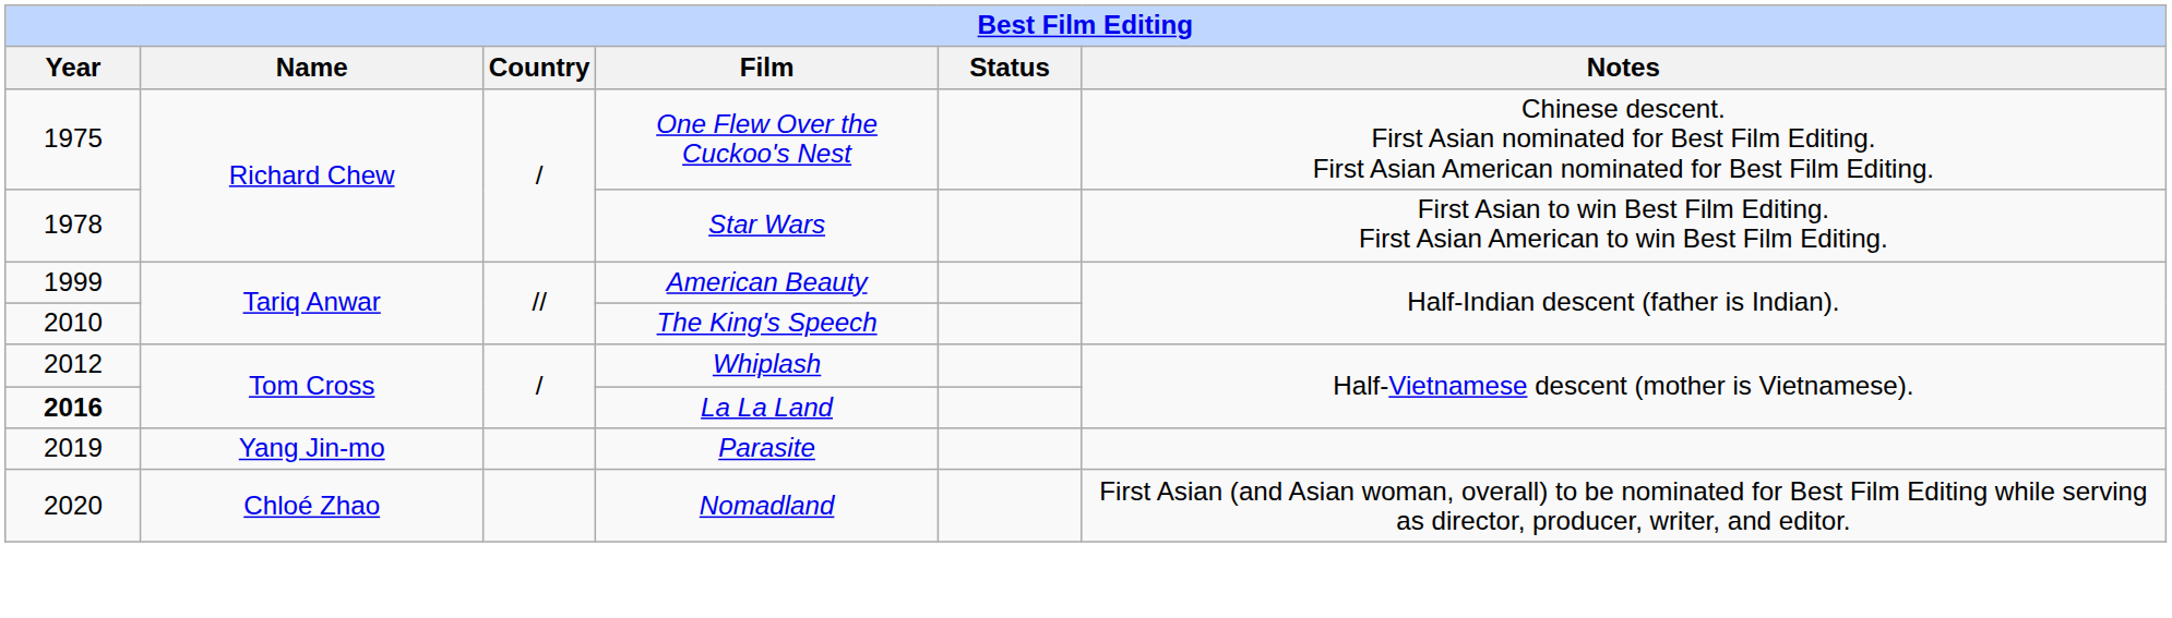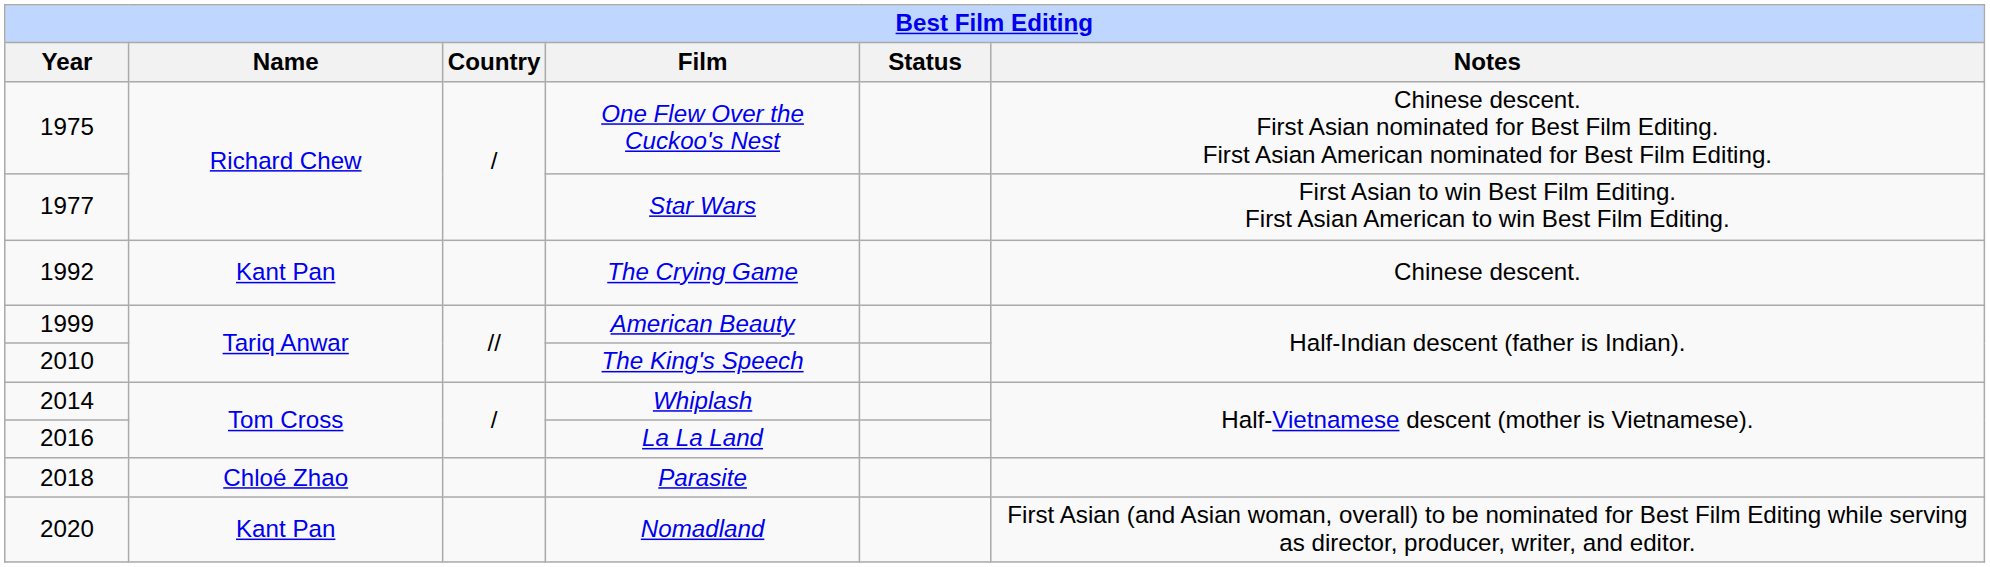 <table class="wikitable" style="text-align: center">
 <tr style="background:#bfd7ff;">
 <td colspan="6" style="text-align:center;"><strong><a href='#'>Best Film Editing</a></strong></td>
 </tr>
 <tr style="background:#ebf5ff;">
 <th style="width:075px;">Year</th>
 <th style="width:200px;">Name</th>
 <th style="width:050px;">Country</th>
 <th style="width:200px;">Film</th>
 <th style="width:080px;">Status</th>
 <th style="width:650px;">Notes</th>
 </tr>
 <tr>
 <td>1975</td>
 <td rowspan=2><a href='#'>Richard Chew</a></td>
 <td rowspan=2>/</td>
 <td><em><a href='#'>One Flew Over the Cuckoo's Nest</a></em></td>
 <td></td>
 <td>Chinese descent.<br>First Asian nominated for Best Film Editing.<br>First Asian American nominated for Best Film Editing.<br></td>
 </tr>
 <tr>
-<td>1978</td>
+<td>1977</td>
 <td><em><a href='#'>Star Wars</a></em></td>
 <td></td>
 <td>First Asian to win Best Film Editing.<br>First Asian American to win Best Film Editing.<br></td>
+</tr>
+<tr>
+<td>1992</td>
+<td><a href='#'>Kant Pan</a></td>
+<td><br><br></td>
+<td><em><a href='#'>The Crying Game</a></em></td>
+<td></td>
+<td>Chinese descent.</td>
 </tr>
 <tr>
 <td>1999</td>
 <td rowspan=2><a href='#'>Tariq Anwar</a></td>
 <td rowspan=2>//</td>
 <td><em><a href='#'>American Beauty</a></em></td>
 <td></td>
 <td rowspan=2>Half-Indian descent (father is Indian).</td>
 </tr>
 <tr>
 <td>2010</td>
 <td><em><a href='#'>The King's Speech</a></em></td>
 <td></td>
 </tr>
 <tr>
-<td>2012</td>
+<td>2014</td>
 <td rowspan=2><a href='#'>Tom Cross</a></td>
 <td rowspan=2>/</td>
 <td><em><a href='#'>Whiplash</a></em></td>
 <td></td>
 <td rowspan=2>Half-<a href='#'>Vietnamese</a> descent (mother is Vietnamese).</td>
 </tr>
 <tr>
-<td><strong>2016</strong></td>
+<td>2016</td>
 <td><em><a href='#'>La La Land</a></em></td>
 <td></td>
 </tr>
 <tr>
-<td>2019</td>
-<td><a href='#'>Yang Jin-mo</a></td>
+<td>2018</td>
+<td><a href='#'>Chloé Zhao</a></td>
 <td></td>
 <td><em><a href='#'>Parasite</a></em></td>
 <td></td>
 <td></td>
 </tr>
 <tr>
 <td>2020</td>
-<td><a href='#'>Chloé Zhao</a></td>
+<td><a href='#'>Kant Pan</a></td>
 <td></td>
 <td><em><a href='#'>Nomadland</a></em></td>
 <td></td>
 <td>First Asian (and Asian woman, overall) to be nominated for Best Film Editing while serving as director, producer, writer, and editor.</td>
 </tr>
 </table>
